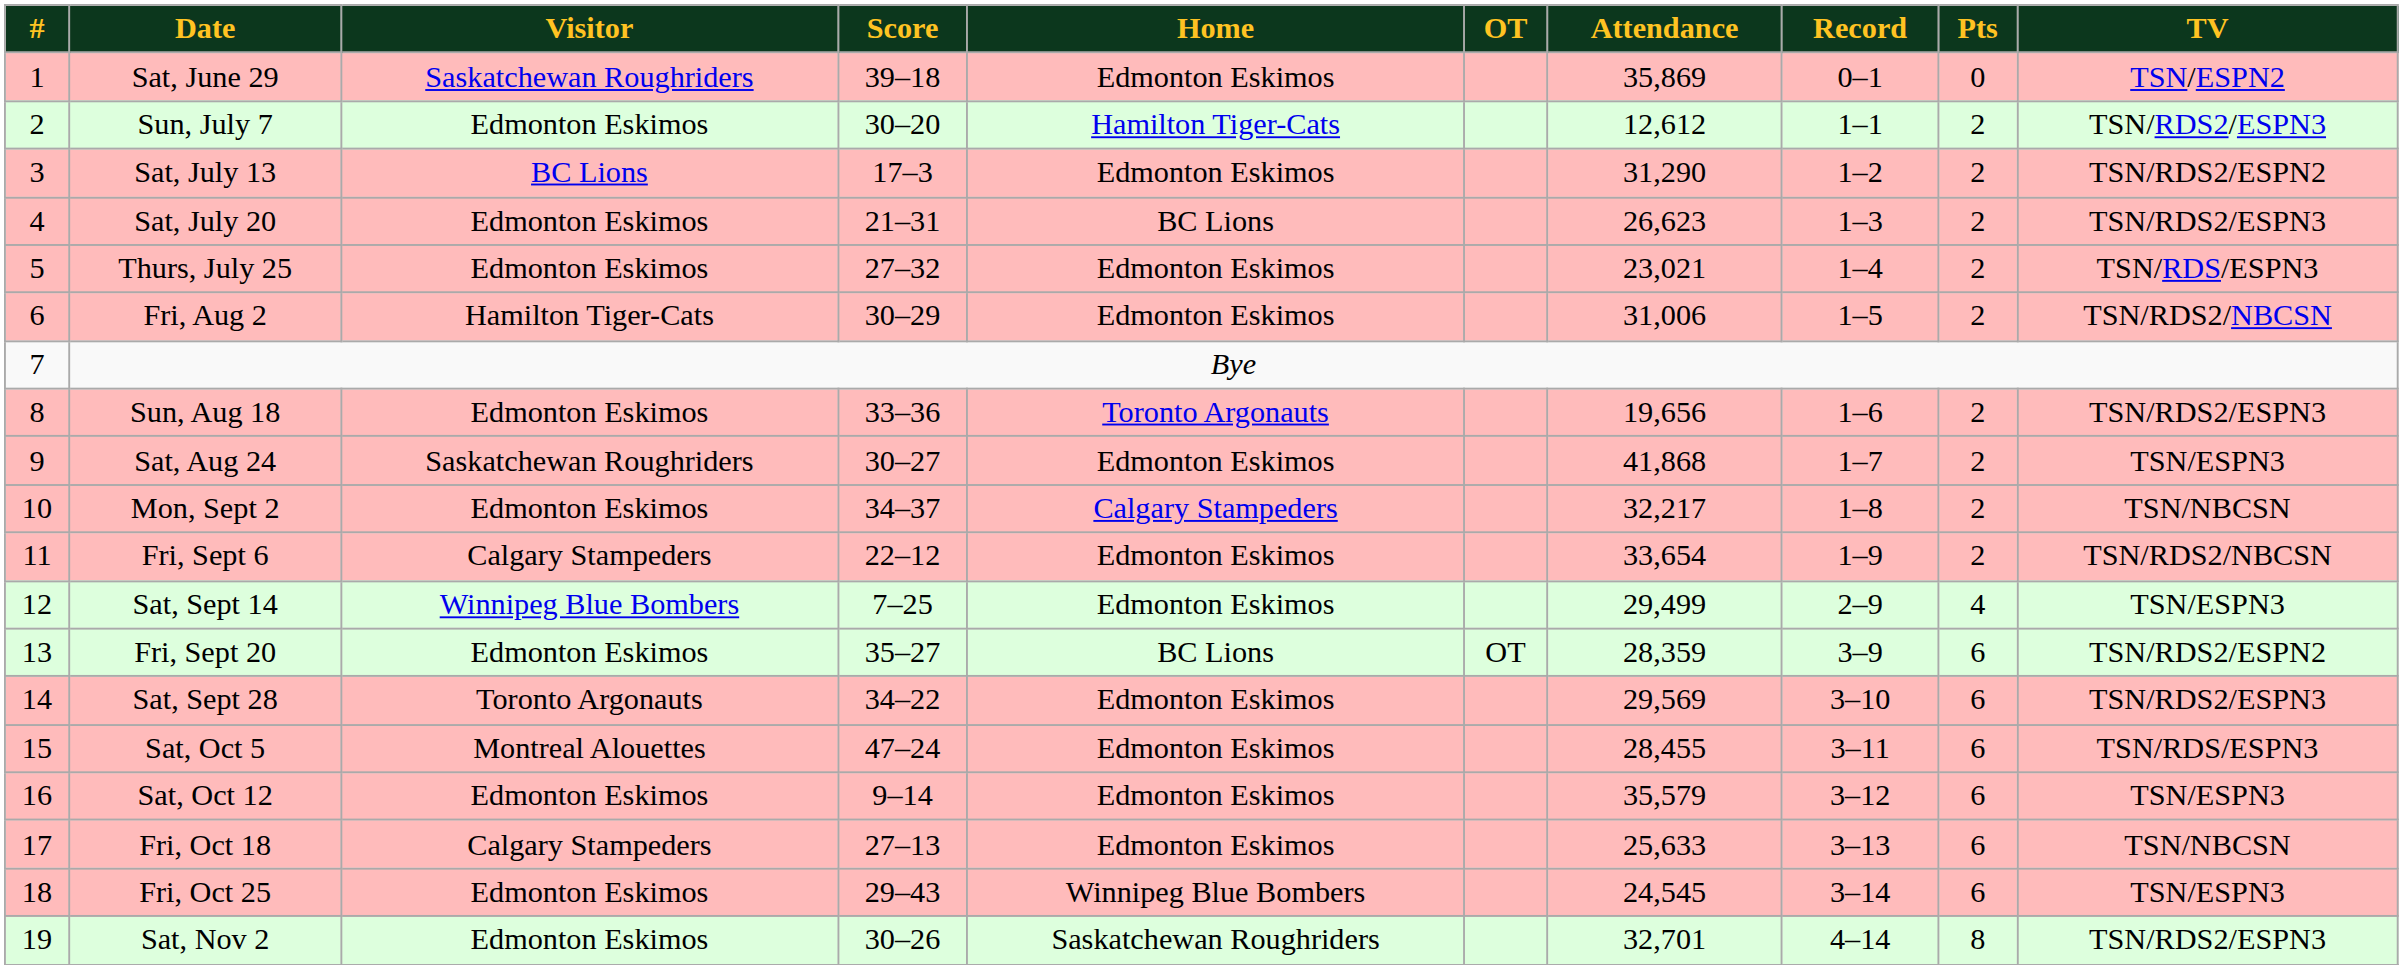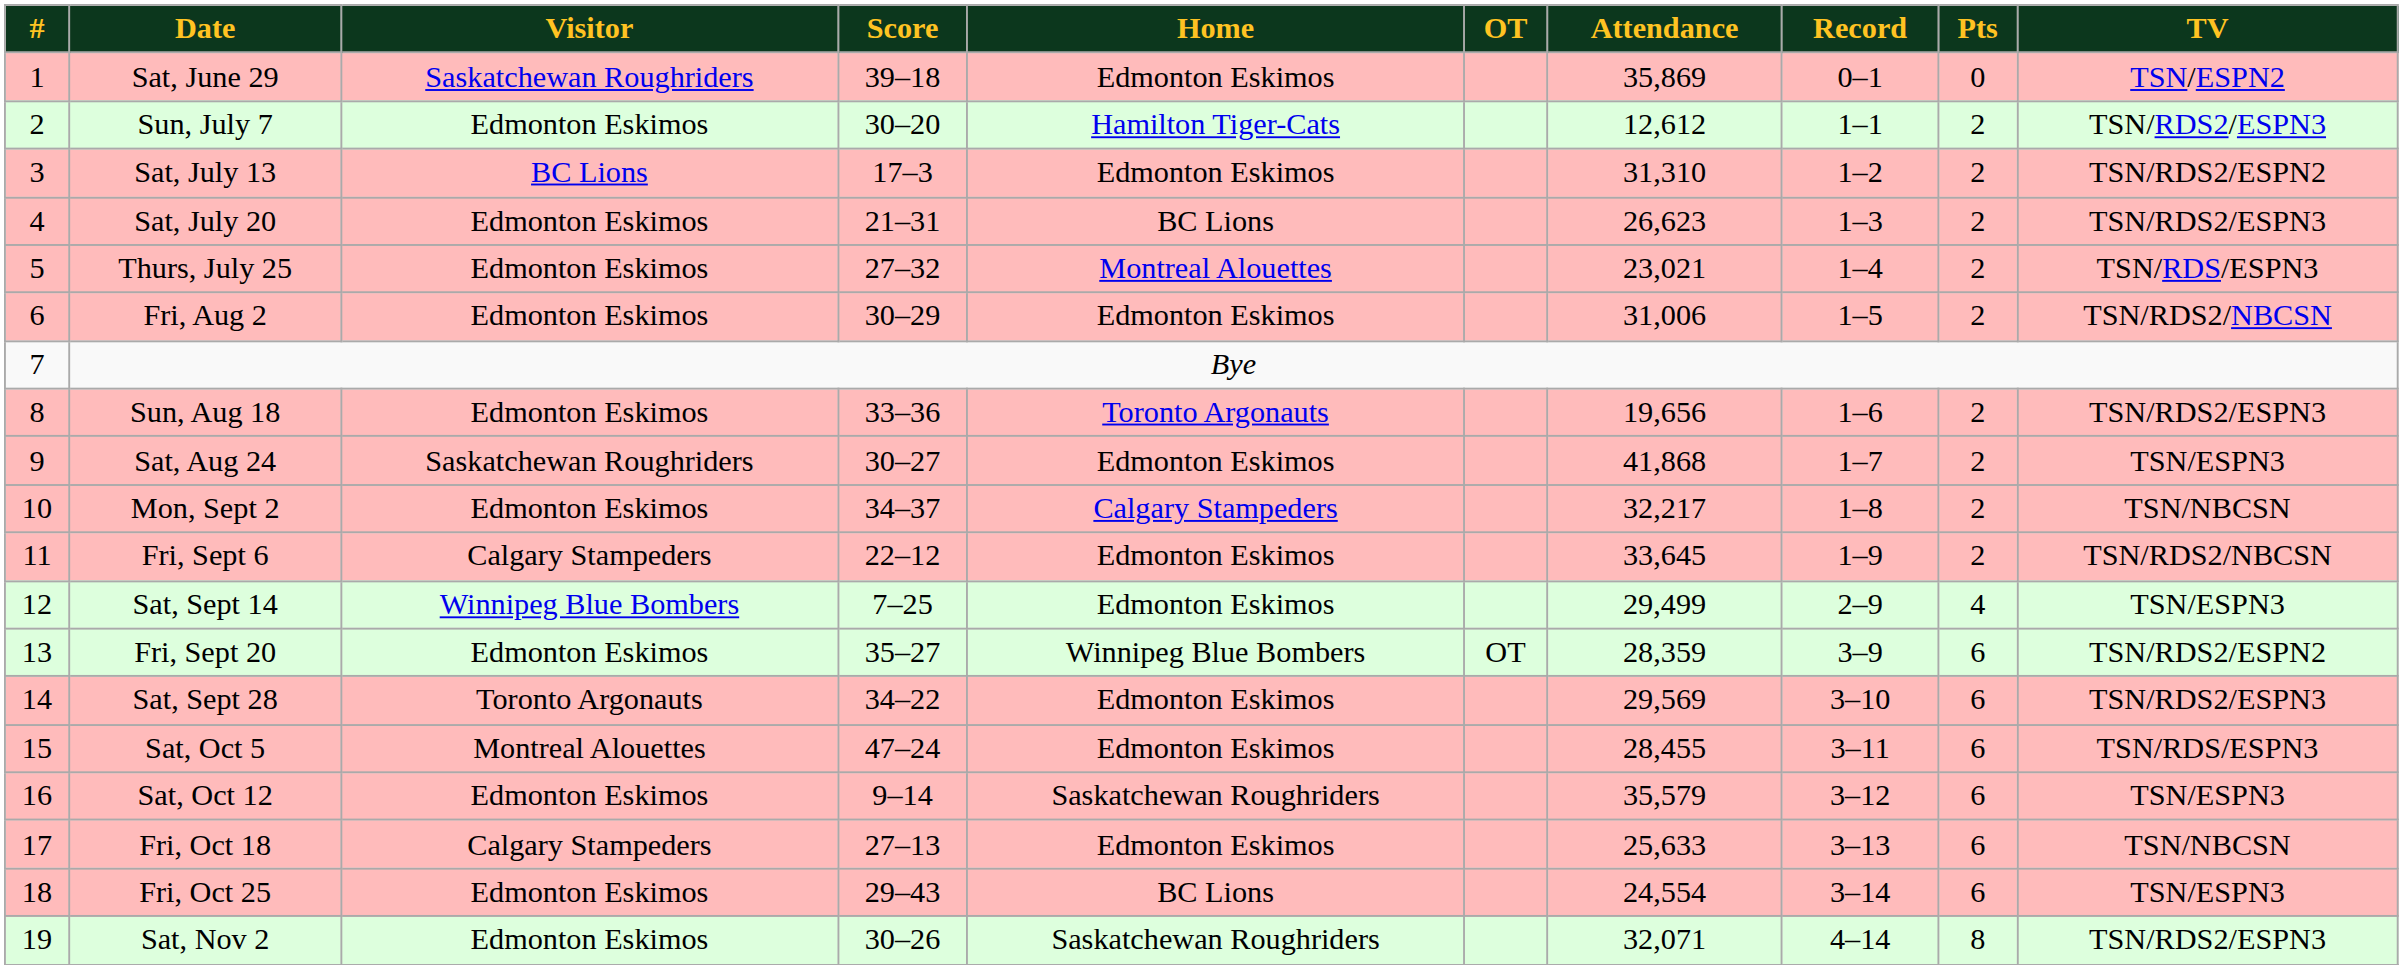 <table class="wikitable" width="80%">
 <tr align="center" style="background:#0C371D;color:#ffc322;">
 <td><strong>#</strong></td>
 <td><strong>Date</strong></td>
 <td><strong>Visitor</strong></td>
 <td><strong>Score</strong></td>
 <td><strong>Home</strong></td>
 <td><strong>OT</strong></td>
 <td><strong>Attendance</strong></td>
 <td><strong>Record</strong></td>
 <td><strong>Pts</strong></td>
 <td><strong>TV</strong></td>
 </tr>
 <tr align="center" bgcolor="#ffbbbb">
 <td>1</td>
 <td>Sat, June 29</td>
 <td><a href='#'>Saskatchewan Roughriders</a></td>
 <td>39–18</td>
 <td>Edmonton Eskimos</td>
 <td></td>
 <td>35,869</td>
 <td>0–1</td>
 <td>0</td>
 <td><a href='#'>TSN</a>/<a href='#'>ESPN2</a></td>
 </tr>
 <tr align="center" bgcolor="#ddffdd">
 <td>2</td>
 <td>Sun, July 7</td>
 <td>Edmonton Eskimos</td>
 <td>30–20</td>
 <td><a href='#'>Hamilton Tiger-Cats</a></td>
 <td></td>
 <td>12,612</td>
 <td>1–1</td>
 <td>2</td>
 <td>TSN/<a href='#'>RDS2</a>/<a href='#'>ESPN3</a></td>
 </tr>
 <tr align="center" bgcolor="#ffbbbb">
 <td>3</td>
 <td>Sat, July 13</td>
 <td><a href='#'>BC Lions</a></td>
 <td>17–3</td>
 <td>Edmonton Eskimos</td>
 <td></td>
-<td>31,290</td>
+<td>31,310</td>
 <td>1–2</td>
 <td>2</td>
 <td>TSN/RDS2/ESPN2</td>
 </tr>
 <tr align="center" bgcolor="#ffbbbb">
 <td>4</td>
 <td>Sat, July 20</td>
 <td>Edmonton Eskimos</td>
 <td>21–31</td>
 <td>BC Lions</td>
 <td></td>
 <td>26,623</td>
 <td>1–3</td>
 <td>2</td>
 <td>TSN/RDS2/ESPN3</td>
 </tr>
 <tr align="center" bgcolor="#ffbbbb">
 <td>5</td>
 <td>Thurs, July 25</td>
 <td>Edmonton Eskimos</td>
 <td>27–32</td>
-<td>Edmonton Eskimos</td>
+<td><a href='#'>Montreal Alouettes</a></td>
 <td></td>
 <td>23,021</td>
 <td>1–4</td>
 <td>2</td>
 <td>TSN/<a href='#'>RDS</a>/ESPN3</td>
 </tr>
 <tr align="center" bgcolor="#ffbbbb">
 <td>6</td>
 <td>Fri, Aug 2</td>
-<td>Hamilton Tiger-Cats</td>
+<td>Edmonton Eskimos</td>
 <td>30–29</td>
 <td>Edmonton Eskimos</td>
 <td></td>
 <td>31,006</td>
 <td>1–5</td>
 <td>2</td>
 <td>TSN/RDS2/<a href='#'>NBCSN</a></td>
 </tr>
 <tr align="center">
 <td>7</td>
 <td colspan="9"><em>Bye</em></td>
 </tr>
 <tr align="center" bgcolor="#ffbbbb">
 <td>8</td>
 <td>Sun, Aug 18</td>
 <td>Edmonton Eskimos</td>
 <td>33–36</td>
 <td><a href='#'>Toronto Argonauts</a></td>
 <td></td>
 <td>19,656</td>
 <td>1–6</td>
 <td>2</td>
 <td>TSN/RDS2/ESPN3</td>
 </tr>
 <tr align="center" bgcolor="#ffbbbb">
 <td>9</td>
 <td>Sat, Aug 24</td>
 <td>Saskatchewan Roughriders</td>
 <td>30–27</td>
 <td>Edmonton Eskimos</td>
 <td></td>
 <td>41,868</td>
 <td>1–7</td>
 <td>2</td>
 <td>TSN/ESPN3</td>
 </tr>
 <tr align="center" bgcolor="#ffbbbb">
 <td>10</td>
 <td>Mon, Sept 2</td>
 <td>Edmonton Eskimos</td>
 <td>34–37</td>
 <td><a href='#'>Calgary Stampeders</a></td>
 <td></td>
 <td>32,217</td>
 <td>1–8</td>
 <td>2</td>
 <td>TSN/NBCSN</td>
 </tr>
 <tr align="center" bgcolor="#ffbbbb">
 <td>11</td>
 <td>Fri, Sept 6</td>
 <td>Calgary Stampeders</td>
 <td>22–12</td>
 <td>Edmonton Eskimos</td>
 <td></td>
-<td>33,654</td>
+<td>33,645</td>
 <td>1–9</td>
 <td>2</td>
 <td>TSN/RDS2/NBCSN</td>
 </tr>
 <tr align="center" bgcolor="#ddffdd">
 <td>12</td>
 <td>Sat, Sept 14</td>
 <td><a href='#'>Winnipeg Blue Bombers</a></td>
 <td>7–25</td>
 <td>Edmonton Eskimos</td>
 <td></td>
 <td>29,499</td>
 <td>2–9</td>
 <td>4</td>
 <td>TSN/ESPN3</td>
 </tr>
 <tr align="center" bgcolor="#ddffdd">
 <td>13</td>
 <td>Fri, Sept 20</td>
 <td>Edmonton Eskimos</td>
 <td>35–27</td>
-<td>BC Lions</td>
+<td>Winnipeg Blue Bombers</td>
 <td>OT</td>
 <td>28,359</td>
 <td>3–9</td>
 <td>6</td>
 <td>TSN/RDS2/ESPN2</td>
 </tr>
 <tr align="center" bgcolor="#ffbbbb">
 <td>14</td>
 <td>Sat, Sept 28</td>
 <td>Toronto Argonauts</td>
 <td>34–22</td>
 <td>Edmonton Eskimos</td>
 <td></td>
 <td>29,569</td>
 <td>3–10</td>
 <td>6</td>
 <td>TSN/RDS2/ESPN3</td>
 </tr>
 <tr align="center" bgcolor="#ffbbbb">
 <td>15</td>
 <td>Sat, Oct 5</td>
 <td>Montreal Alouettes</td>
 <td>47–24</td>
 <td>Edmonton Eskimos</td>
 <td></td>
 <td>28,455</td>
 <td>3–11</td>
 <td>6</td>
 <td>TSN/RDS/ESPN3</td>
 </tr>
 <tr align="center" bgcolor="#ffbbbb">
 <td>16</td>
 <td>Sat, Oct 12</td>
 <td>Edmonton Eskimos</td>
 <td>9–14</td>
-<td>Edmonton Eskimos</td>
+<td>Saskatchewan Roughriders</td>
 <td></td>
 <td>35,579</td>
 <td>3–12</td>
 <td>6</td>
 <td>TSN/ESPN3</td>
 </tr>
 <tr align="center" bgcolor="#ffbbbb">
 <td>17</td>
 <td>Fri, Oct 18</td>
 <td>Calgary Stampeders</td>
 <td>27–13</td>
 <td>Edmonton Eskimos</td>
 <td></td>
 <td>25,633</td>
 <td>3–13</td>
 <td>6</td>
 <td>TSN/NBCSN</td>
 </tr>
 <tr align="center" bgcolor="#ffbbbb">
 <td>18</td>
 <td>Fri, Oct 25</td>
 <td>Edmonton Eskimos</td>
 <td>29–43</td>
-<td>Winnipeg Blue Bombers</td>
+<td>BC Lions</td>
 <td></td>
-<td>24,545</td>
+<td>24,554</td>
 <td>3–14</td>
 <td>6</td>
 <td>TSN/ESPN3</td>
 </tr>
 <tr align="center" bgcolor="#ddffdd">
 <td>19</td>
 <td>Sat, Nov 2</td>
 <td>Edmonton Eskimos</td>
 <td>30–26</td>
 <td>Saskatchewan Roughriders</td>
 <td></td>
-<td>32,701</td>
+<td>32,071</td>
 <td>4–14</td>
 <td>8</td>
 <td>TSN/RDS2/ESPN3</td>
 </tr>
 <tr>
 </tr>
 </table>
